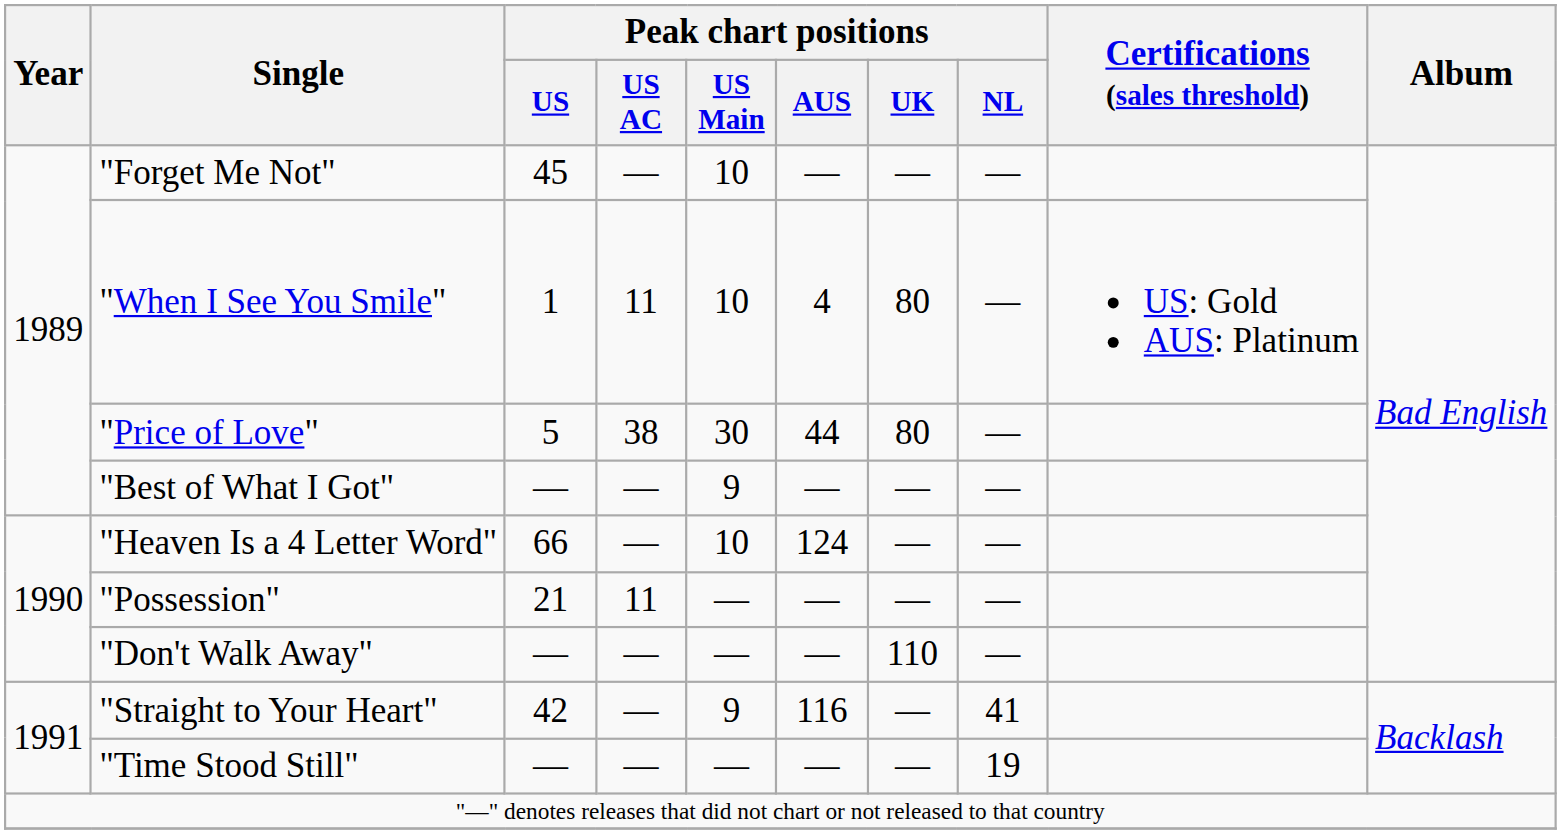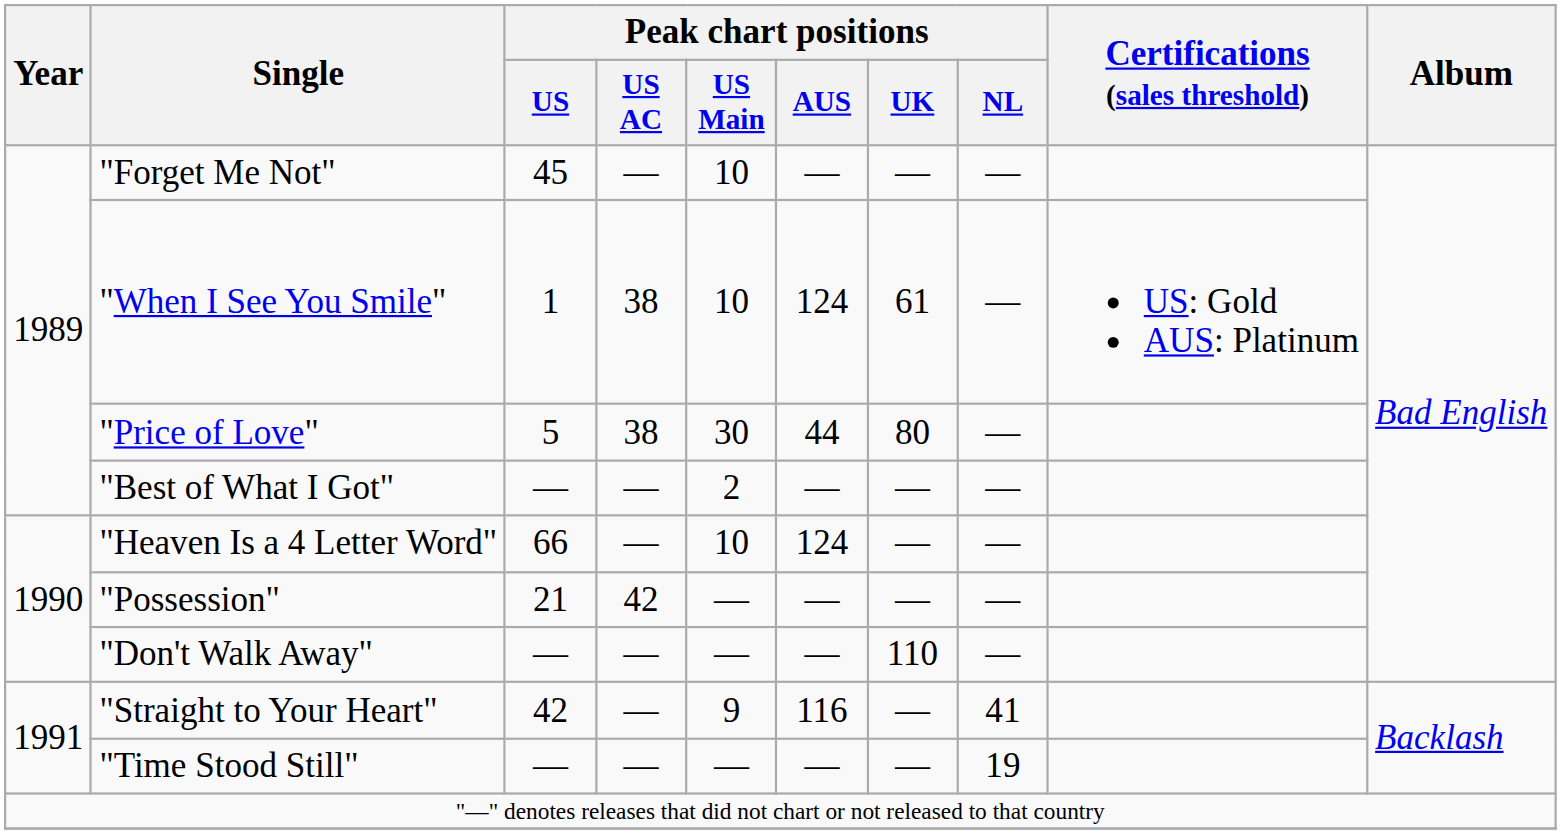 <table class="wikitable" style="text-align:center;">
 <tr>
 <th rowspan="2">Year</th>
 <th rowspan="2">Single</th>
 <th colspan="6">Peak chart positions</th>
 <th rowspan="2"><a href='#'>Certifications</a><br><small>(<a href='#'>sales threshold</a>)</small></th>
 <th rowspan="2">Album</th>
 </tr>
 <tr style="font-size:smaller;">
 <th width="35"><a href='#'>US</a><br></th>
 <th width="35"><a href='#'>US AC</a><br></th>
 <th width="35"><a href='#'>US Main</a><br></th>
 <th width="35"><a href='#'>AUS</a><br></th>
 <th width="35"><a href='#'>UK</a><br></th>
 <th width="35"><a href='#'>NL</a><br></th>
 </tr>
 <tr>
 <td rowspan="4">1989</td>
 <td align="left">"Forget Me Not"</td>
 <td>45</td>
 <td>—</td>
 <td>10</td>
 <td>—</td>
 <td>—</td>
 <td>—</td>
 <td></td>
 <td align="left" rowspan="7"><em><a href='#'>Bad English</a></em></td>
 </tr>
 <tr>
 <td align="left">"<a href='#'>When I See You Smile</a>"</td>
 <td>1</td>
-<td>11</td>
+<td>38</td>
 <td>10</td>
-<td>4</td>
-<td>80</td>
+<td>124</td>
+<td>61</td>
 <td>—</td>
 <td align="left"><br><ul><li><a href='#'>US</a>: Gold</li><li><a href='#'>AUS</a>: Platinum</li></ul></td>
 </tr>
 <tr>
 <td align="left">"<a href='#'>Price of Love</a>"</td>
 <td>5</td>
 <td>38</td>
 <td>30</td>
 <td>44</td>
 <td>80</td>
 <td>—</td>
 <td></td>
 </tr>
 <tr>
 <td align="left">"Best of What I Got"</td>
 <td>—</td>
 <td>—</td>
-<td>9</td>
+<td>2</td>
 <td>—</td>
 <td>—</td>
 <td>—</td>
 <td></td>
 </tr>
 <tr>
 <td rowspan="3">1990</td>
 <td align="left">"Heaven Is a 4 Letter Word"</td>
 <td>66</td>
 <td>—</td>
 <td>10</td>
 <td>124</td>
 <td>—</td>
 <td>—</td>
 <td></td>
 </tr>
 <tr>
 <td align="left">"Possession"</td>
 <td>21</td>
-<td>11</td>
+<td>42</td>
 <td>—</td>
 <td>—</td>
 <td>—</td>
 <td>—</td>
 <td></td>
 </tr>
 <tr>
 <td align="left">"Don't Walk Away"</td>
 <td>—</td>
 <td>—</td>
 <td>—</td>
 <td>—</td>
 <td>110</td>
 <td>—</td>
 <td></td>
 </tr>
 <tr>
 <td rowspan="2">1991</td>
 <td align="left">"Straight to Your Heart"</td>
 <td>42</td>
 <td>—</td>
 <td>9</td>
 <td>116</td>
 <td>—</td>
 <td>41</td>
 <td></td>
 <td align="left" rowspan="2"><em><a href='#'>Backlash</a></em></td>
 </tr>
 <tr>
 <td align="left">"Time Stood Still"</td>
 <td>—</td>
 <td>—</td>
 <td>—</td>
 <td>—</td>
 <td>—</td>
 <td>19</td>
 <td></td>
 </tr>
 <tr>
 <td align="center" colspan="10" style="font-size:8pt">"—" denotes releases that did not chart or not released to that country</td>
 </tr>
 <tr>
 </tr>
 </table>
